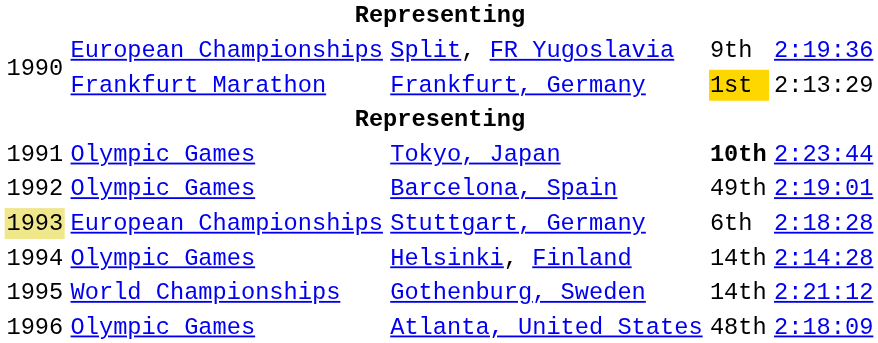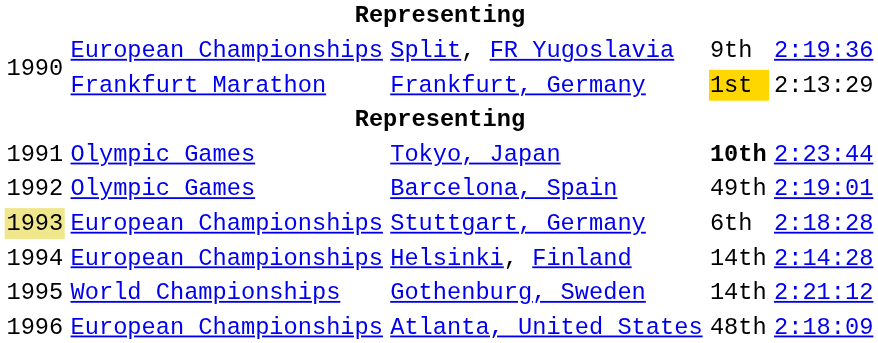 <table>
 <tr>
 <th colspan="5">Representing </th>
 </tr>
 <tr>
 <td rowspan=2>1990</td>
 <td><a href='#'>European Championships</a></td>
 <td><a href='#'>Split</a>, <a href='#'>FR Yugoslavia</a></td>
 <td>9th</td>
 <td><a href='#'>2:19:36</a></td>
 </tr>
 <tr>
 <td><a href='#'>Frankfurt Marathon</a></td>
 <td><a href='#'>Frankfurt, Germany</a></td>
 <td bgcolor="gold">1st</td>
 <td>2:13:29</td>
 </tr>
 <tr>
 <th colspan="5">Representing </th>
 </tr>
 <tr>
 <td>1991</td>
 <td><a href='#'>Olympic Games</a></td>
 <td><a href='#'>Tokyo, Japan</a></td>
 <td><strong>10th</strong></td>
 <td><a href='#'>2:23:44</a></td>
 </tr>
 <tr>
 <td>1992</td>
 <td><a href='#'>Olympic Games</a></td>
 <td><a href='#'>Barcelona, Spain</a></td>
 <td>49th</td>
 <td><a href='#'>2:19:01</a></td>
 </tr>
 <tr>
 <td style="background: khaki;">1993</td>
 <td><a href='#'>European Championships</a></td>
 <td><a href='#'>Stuttgart, Germany</a></td>
 <td>6th</td>
 <td><a href='#'>2:18:28</a></td>
 </tr>
 <tr>
 <td>1994</td>
-<td><a href='#'>Olympic Games</a></td>
+<td><a href='#'>European Championships</a></td>
 <td><a href='#'>Helsinki</a>, <a href='#'>Finland</a></td>
 <td>14th</td>
 <td><a href='#'>2:14:28</a></td>
 </tr>
 <tr>
 <td>1995</td>
 <td><a href='#'>World Championships</a></td>
 <td><a href='#'>Gothenburg, Sweden</a></td>
 <td>14th</td>
 <td><a href='#'>2:21:12</a></td>
 </tr>
 <tr>
 <td>1996</td>
-<td><a href='#'>Olympic Games</a></td>
+<td><a href='#'>European Championships</a></td>
 <td><a href='#'>Atlanta, United States</a></td>
 <td>48th</td>
 <td><a href='#'>2:18:09</a></td>
 </tr>
 </table>
